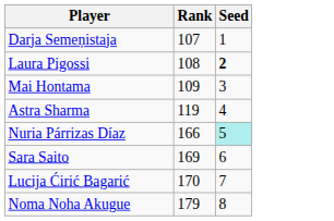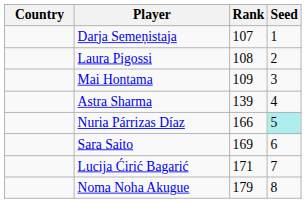 <table class="wikitable">
 <tr>
+<th width="75">Country</th>
 <th width="175">Player</th>
 <th>Rank</th>
 <th>Seed</th>
 </tr>
 <tr>
+<td></td>
 <td><a href='#'>Darja Semeņistaja</a></td>
 <td>107</td>
 <td>1</td>
 </tr>
 <tr>
+<td></td>
 <td><a href='#'>Laura Pigossi</a></td>
 <td>108</td>
-<td><strong>2</strong></td>
+<td>2</td>
 </tr>
 <tr>
+<td></td>
 <td><a href='#'>Mai Hontama</a></td>
 <td>109</td>
 <td>3</td>
 </tr>
 <tr>
+<td></td>
 <td><a href='#'>Astra Sharma</a></td>
-<td>119</td>
+<td>139</td>
 <td>4</td>
 </tr>
 <tr>
+<td></td>
 <td><a href='#'>Nuria Párrizas Díaz</a></td>
 <td>166</td>
 <td style="background: paleturquoise;">5</td>
 </tr>
 <tr>
+<td></td>
 <td><a href='#'>Sara Saito</a></td>
 <td>169</td>
 <td>6</td>
 </tr>
 <tr>
+<td></td>
 <td><a href='#'>Lucija Ćirić Bagarić</a></td>
-<td>170</td>
+<td>171</td>
 <td>7</td>
 </tr>
 <tr>
+<td></td>
 <td><a href='#'>Noma Noha Akugue</a></td>
 <td>179</td>
 <td>8</td>
 </tr>
 </table>
